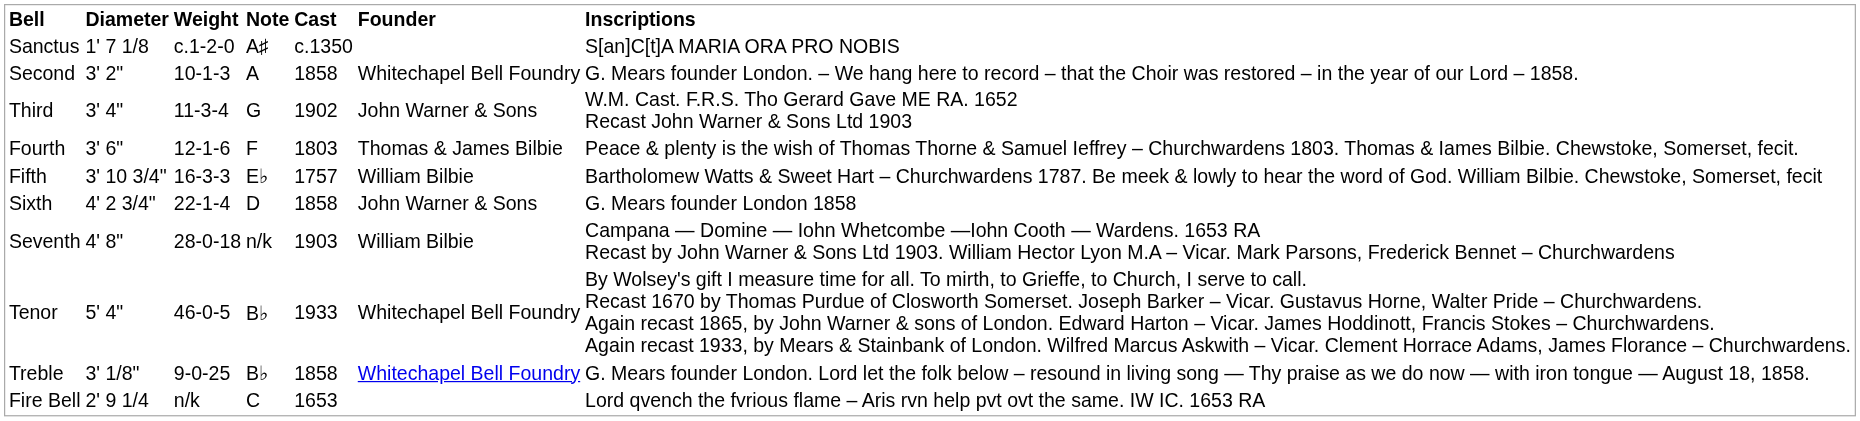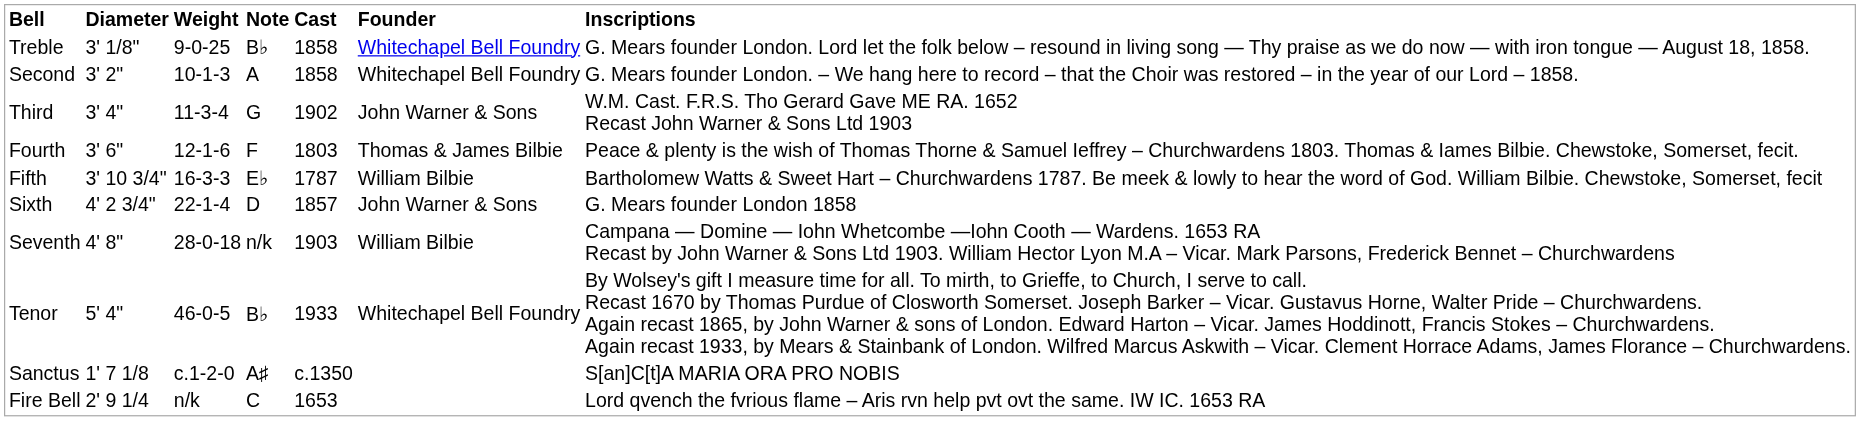 <table style="border:#aaa 1px solid; text-align: left">
 <tr>
 <th>Bell</th>
 <th>Diameter</th>
 <th>Weight</th>
 <th>Note</th>
 <th>Cast</th>
 <th>Founder</th>
 <th>Inscriptions</th>
 </tr>
 <tr>
-<td>Sanctus</td>
-<td>1' 7 1/8</td>
-<td>c.1-2-0</td>
-<td>A♯</td>
-<td>c.1350</td>
-<td></td>
-<td>S[an]C[t]A MARIA ORA PRO NOBIS</td>
+<td>Treble</td>
+<td>3' 1/8"</td>
+<td>9-0-25</td>
+<td>B♭</td>
+<td>1858</td>
+<td><a href='#'>Whitechapel Bell Foundry</a></td>
+<td>G. Mears founder London. Lord let the folk below – resound in living song — Thy praise as we do now — with iron tongue — August 18, 1858.</td>
 </tr>
 <tr>
 <td>Second</td>
 <td>3' 2"</td>
 <td>10-1-3</td>
 <td>A</td>
 <td>1858</td>
 <td>Whitechapel Bell Foundry</td>
 <td>G. Mears founder London. – We hang here to record – that the Choir was restored – in the year of our Lord – 1858.</td>
 </tr>
 <tr>
 <td>Third</td>
 <td>3' 4"</td>
 <td>11-3-4</td>
 <td>G</td>
 <td>1902</td>
 <td>John Warner & Sons</td>
 <td>W.M. Cast. F.R.S. Tho Gerard Gave ME RA. 1652<br>Recast John Warner & Sons Ltd 1903</td>
 </tr>
 <tr>
 <td>Fourth</td>
 <td>3' 6"</td>
 <td>12-1-6</td>
 <td>F</td>
 <td>1803</td>
 <td>Thomas & James Bilbie</td>
 <td>Peace & plenty is the wish of Thomas Thorne & Samuel Ieffrey – Churchwardens 1803. Thomas & Iames Bilbie. Chewstoke, Somerset, fecit.</td>
 </tr>
 <tr>
 <td>Fifth</td>
 <td>3' 10 3/4"</td>
 <td>16-3-3</td>
 <td>E♭</td>
-<td>1757</td>
+<td>1787</td>
 <td>William Bilbie</td>
 <td>Bartholomew Watts & Sweet Hart – Churchwardens 1787. Be meek & lowly to hear the word of God. William Bilbie. Chewstoke, Somerset, fecit</td>
 </tr>
 <tr>
 <td>Sixth</td>
 <td>4' 2 3/4"</td>
 <td>22-1-4</td>
 <td>D</td>
-<td>1858</td>
+<td>1857</td>
 <td>John Warner & Sons</td>
 <td>G. Mears founder London 1858</td>
 </tr>
 <tr>
 <td>Seventh</td>
 <td>4' 8"</td>
 <td>28-0-18</td>
 <td>n/k</td>
 <td>1903</td>
 <td>William Bilbie</td>
 <td>Campana — Domine — Iohn Whetcombe —Iohn Cooth — Wardens. 1653 RA<br>Recast by John Warner & Sons Ltd 1903. William Hector Lyon M.A – Vicar. Mark Parsons, Frederick Bennet – Churchwardens</td>
 </tr>
 <tr>
 <td>Tenor</td>
 <td>5' 4"</td>
 <td>46-0-5</td>
 <td>B♭</td>
 <td>1933</td>
 <td>Whitechapel Bell Foundry</td>
 <td>By Wolsey's gift I measure time for all. To mirth, to Grieffe, to Church, I serve to call.<br>Recast 1670 by Thomas Purdue of Closworth Somerset. Joseph Barker – Vicar. Gustavus Horne, Walter Pride – Churchwardens.<br>Again recast 1865, by John Warner & sons of London. Edward Harton – Vicar. James Hoddinott, Francis Stokes – Churchwardens.<br>Again recast 1933, by Mears & Stainbank of London. Wilfred Marcus Askwith – Vicar. Clement Horrace Adams, James Florance – Churchwardens.</td>
 </tr>
 <tr>
-<td>Treble</td>
-<td>3' 1/8"</td>
-<td>9-0-25</td>
-<td>B♭</td>
-<td>1858</td>
-<td><a href='#'>Whitechapel Bell Foundry</a></td>
-<td>G. Mears founder London. Lord let the folk below – resound in living song — Thy praise as we do now — with iron tongue — August 18, 1858.</td>
+<td>Sanctus</td>
+<td>1' 7 1/8</td>
+<td>c.1-2-0</td>
+<td>A♯</td>
+<td>c.1350</td>
+<td></td>
+<td>S[an]C[t]A MARIA ORA PRO NOBIS</td>
 </tr>
 <tr>
 <td>Fire Bell</td>
 <td>2' 9 1/4</td>
 <td>n/k</td>
 <td>C</td>
 <td>1653</td>
 <td></td>
 <td>Lord qvench the fvrious flame – Aris rvn help pvt ovt the same. IW IC. 1653 RA</td>
 </tr>
 </table>
